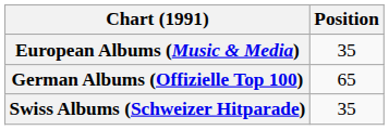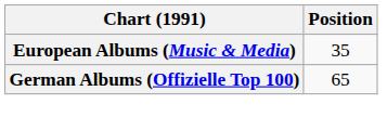 <table class="wikitable sortable plainrowheaders" style="text-align:center">
 <tr>
 <th scope="col">Chart (1991)</th>
 <th scope="col">Position</th>
 </tr>
 <tr>
 <th scope="row">European Albums (<em><a href='#'>Music & Media</a></em>)</th>
 <td>35</td>
 </tr>
 <tr>
 <th scope="row">German Albums (<a href='#'>Offizielle Top 100</a>)</th>
 <td>65</td>
 </tr>
-<tr>
-<th scope="row">Swiss Albums (<a href='#'>Schweizer Hitparade</a>)</th>
-<td>35</td>
-</tr>
 </table>
